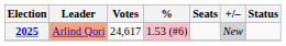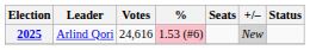 <table class="wikitable" style="text-align:right;">
 <tr>
 <th>Election</th>
 <th>Leader</th>
 <th>Votes</th>
 <th>%</th>
 <th>Seats</th>
 <th>+/–</th>
 <th>Status</th>
 </tr>
 <tr>
 <th><a href='#'>2025</a></th>
-<td style="background: lightsalmon;"><a href='#'>Arlind Qori</a></td>
-<td>24,617</td>
+<td><a href='#'>Arlind Qori</a></td>
+<td>24,616</td>
 <td style="background: pink;">1.53 (#6)</td>
 <td></td>
 <td bgcolor="lightgrey"><em>New</em></td>
 <td></td>
 </tr>
 <tr>
 </tr>
 </table>
